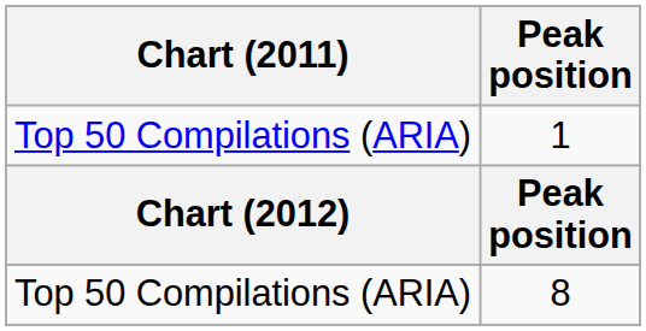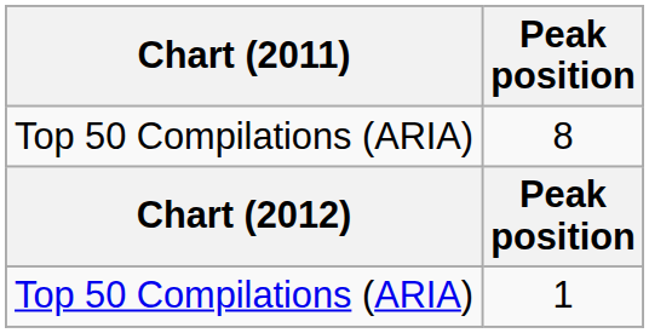 <table class="wikitable sortable">
 <tr>
 <th>Chart (2011)</th>
 <th>Peak<br>position</th>
 </tr>
 <tr>
-<td><a href='#'>Top 50 Compilations</a> (<a href='#'>ARIA</a>)</td>
-<td style="text-align:center;">1</td>
+<td>Top 50 Compilations (ARIA)</td>
+<td style="text-align:center;">8</td>
 </tr>
 <tr>
 <th>Chart (2012)</th>
 <th>Peak<br>position</th>
 </tr>
 <tr>
-<td>Top 50 Compilations (ARIA)</td>
-<td style="text-align:center;">8</td>
+<td><a href='#'>Top 50 Compilations</a> (<a href='#'>ARIA</a>)</td>
+<td style="text-align:center;">1</td>
 </tr>
 </table>
